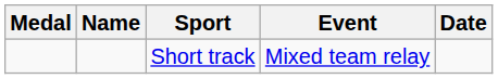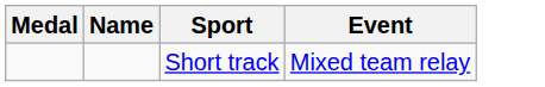 <table class="wikitable sortable" style="font-size: 95%">
 <tr>
 <th>Medal</th>
 <th>Name</th>
 <th>Sport</th>
 <th>Event</th>
-<th>Date</th>
 </tr>
 <tr>
 <td></td>
 <td></td>
 <td><a href='#'>Short track</a></td>
 <td><a href='#'>Mixed team relay</a></td>
-<td></td>
 </tr>
 </table>
